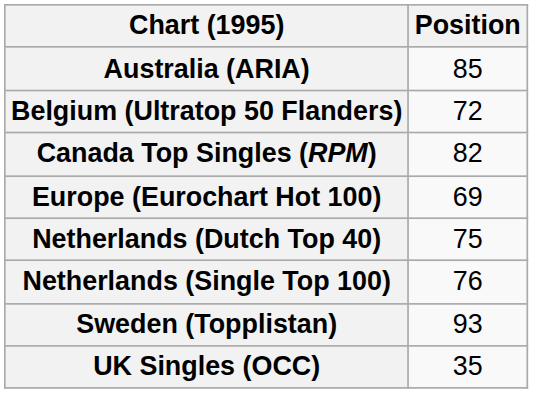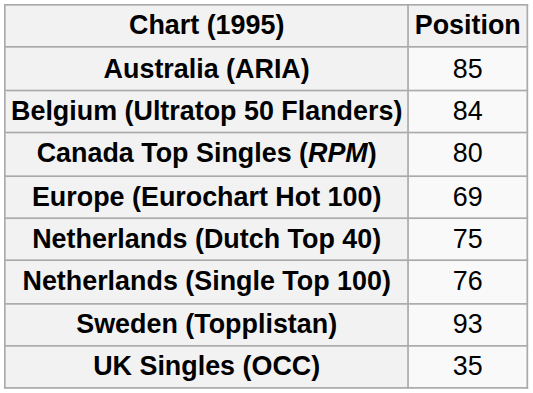 <table class="wikitable sortable plainrowheaders" style="text-align:center">
 <tr>
 <th>Chart (1995)</th>
 <th>Position</th>
 </tr>
 <tr>
 <th scope="row">Australia (ARIA)</th>
 <td>85</td>
 </tr>
 <tr>
 <th scope="row">Belgium (Ultratop 50 Flanders)</th>
-<td>72</td>
+<td>84</td>
 </tr>
 <tr>
 <th scope="row">Canada Top Singles (<em>RPM</em>)</th>
-<td>82</td>
+<td>80</td>
 </tr>
 <tr>
 <th scope="row">Europe (Eurochart Hot 100)</th>
 <td>69</td>
 </tr>
 <tr>
 <th scope="row">Netherlands (Dutch Top 40)</th>
 <td>75</td>
 </tr>
 <tr>
 <th scope="row">Netherlands (Single Top 100)</th>
 <td>76</td>
 </tr>
 <tr>
 <th scope="row">Sweden (Topplistan)</th>
 <td>93</td>
 </tr>
 <tr>
 <th scope="row">UK Singles (OCC)</th>
 <td>35</td>
 </tr>
 </table>
